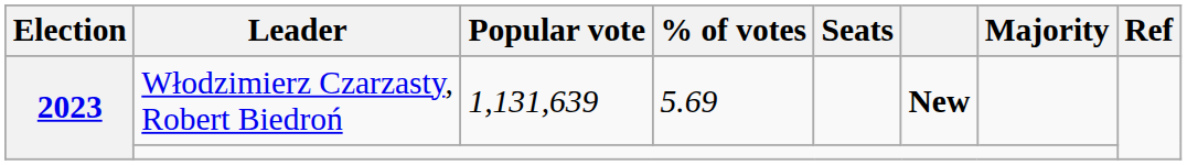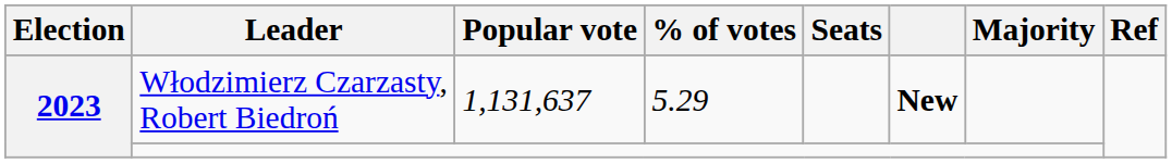 <table class="wikitable col3right col4right">
 <tr>
 <th>Election</th>
 <th>Leader</th>
 <th>Popular vote</th>
 <th>% of votes</th>
 <th>Seats</th>
 <th></th>
 <th>Majority</th>
 <th>Ref</th>
 </tr>
 <tr>
 <th rowspan="2"><a href='#'>2023</a></th>
 <td><a href='#'>Włodzimierz Czarzasty</a>,<br><a href='#'>Robert Biedroń</a></td>
-<td><em>1,131,639<br></em></td>
-<td><em>5.69</em></td>
+<td><em>1,131,637<br></em></td>
+<td><em>5.29</em></td>
 <td></td>
 <td><strong>New</strong></td>
 <td></td>
 <td rowspan="2"></td>
 </tr>
 <tr>
 <td colspan="6"></td>
 </tr>
 </table>
